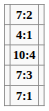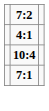 <table bgcolor="#f9f9f9" cellpadding="3" cellspacing="0" border="1" style="font-size: 95%; border: gray solid 1px; border-collapse: collapse; background: #f9f9f9;">
 <tr>
 <td></td>
 <td align="center"><strong>7:2</strong></td>
 <td></td>
 </tr>
 <tr>
 <td></td>
 <td align="center"><strong>4:1</strong></td>
 <td></td>
 </tr>
 <tr>
 <td></td>
 <td align="center"><strong>10:4</strong></td>
 <td></td>
 </tr>
 <tr>
 <td></td>
-<td align="center"><strong>7:3</strong></td>
-<td></td>
-</tr>
-<tr>
-<td></td>
 <td align="center"><strong>7:1</strong></td>
 <td></td>
 </tr>
 </table>
